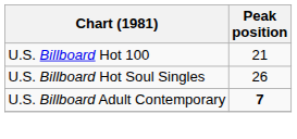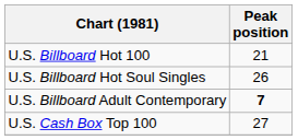 <table class="wikitable sortable">
 <tr>
 <th>Chart (1981)</th>
 <th>Peak<br>position</th>
 </tr>
 <tr>
 <td>U.S. <em><a href='#'>Billboard</a></em> Hot 100</td>
 <td align="center">21</td>
 </tr>
 <tr>
 <td>U.S. <em>Billboard</em> Hot Soul Singles</td>
 <td align="center">26</td>
 </tr>
 <tr>
 <td>U.S. <em>Billboard</em> Adult Contemporary</td>
 <td align="center"><strong>7</strong></td>
 </tr>
 <tr>
+<td>U.S. <a href='#'><em>Cash Box</em></a> Top 100</td>
+<td align="center">27</td>
+</tr>
+<tr>
 </tr>
 </table>
